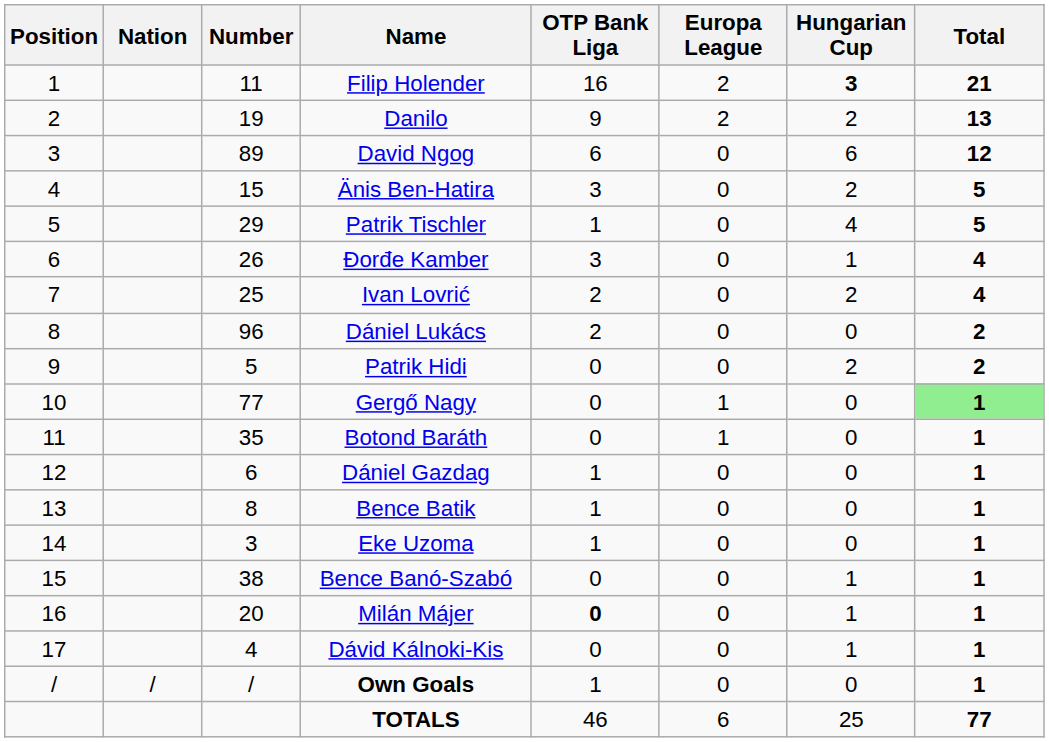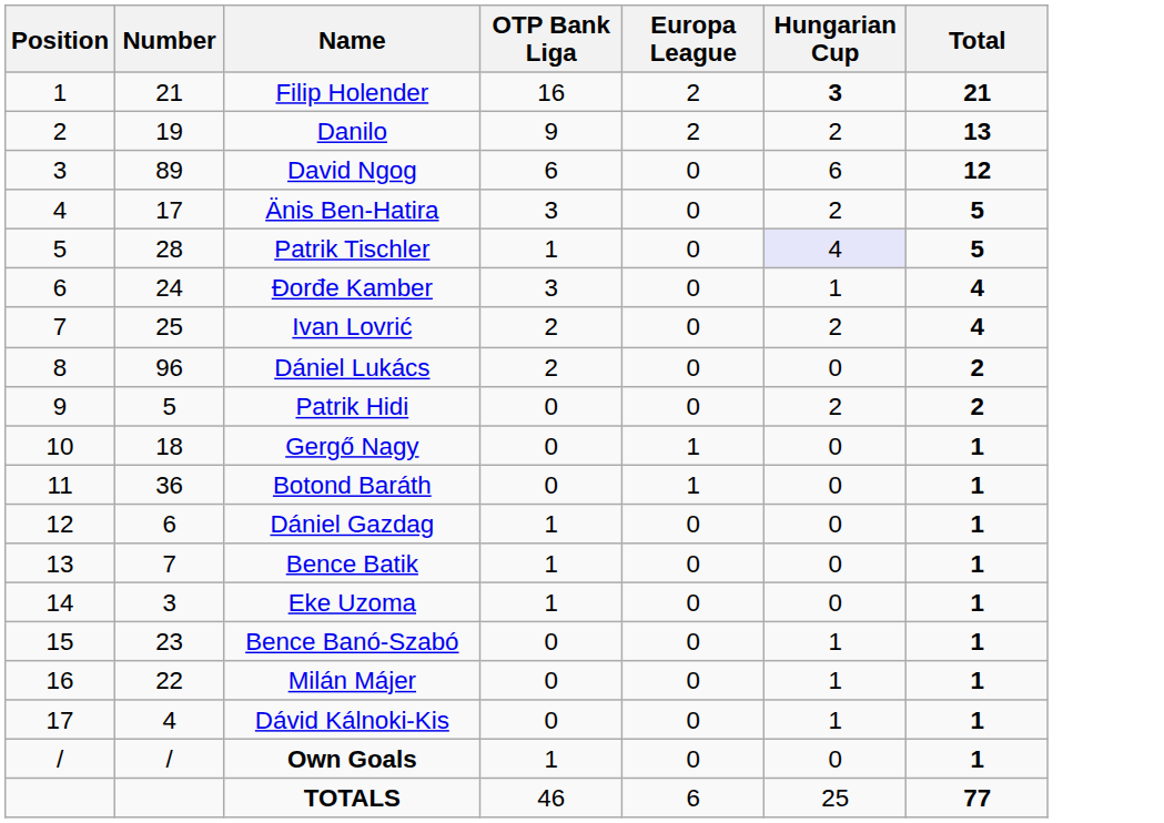 <table class="wikitable" style="font-size: 95%; text-align: center;">
 <tr>
 <th width=60>Position</th>
-<th width=60>Nation</th>
 <th width=60>Number</th>
 <th width=150>Name</th>
 <th width=80>OTP Bank Liga</th>
 <th width=80>Europa League</th>
 <th width=80>Hungarian Cup</th>
 <th width=80>Total</th>
 </tr>
 <tr>
 <td>1</td>
-<td></td>
-<td>11</td>
+<td>21</td>
 <td><a href='#'>Filip Holender</a></td>
 <td>16</td>
 <td>2</td>
 <td><strong>3</strong></td>
 <td><strong>21</strong></td>
 </tr>
 <tr>
 <td>2</td>
-<td></td>
 <td>19</td>
 <td><a href='#'>Danilo</a></td>
 <td>9</td>
 <td>2</td>
 <td>2</td>
 <td><strong>13</strong></td>
 </tr>
 <tr>
 <td>3</td>
-<td></td>
 <td>89</td>
 <td><a href='#'>David Ngog</a></td>
 <td>6</td>
 <td>0</td>
 <td>6</td>
 <td><strong>12</strong></td>
 </tr>
 <tr>
 <td>4</td>
-<td></td>
-<td>15</td>
+<td>17</td>
 <td><a href='#'>Änis Ben-Hatira</a></td>
 <td>3</td>
 <td>0</td>
 <td>2</td>
 <td><strong>5</strong></td>
 </tr>
 <tr>
 <td>5</td>
-<td></td>
-<td>29</td>
+<td>28</td>
 <td><a href='#'>Patrik Tischler</a></td>
 <td>1</td>
 <td>0</td>
-<td>4</td>
+<td style="background: lavender;">4</td>
 <td><strong>5</strong></td>
 </tr>
 <tr>
 <td>6</td>
-<td></td>
-<td>26</td>
+<td>24</td>
 <td><a href='#'>Đorđe Kamber</a></td>
 <td>3</td>
 <td>0</td>
 <td>1</td>
 <td><strong>4</strong></td>
 </tr>
 <tr>
 <td>7</td>
-<td></td>
 <td>25</td>
 <td><a href='#'>Ivan Lovrić</a></td>
 <td>2</td>
 <td>0</td>
 <td>2</td>
 <td><strong>4</strong></td>
 </tr>
 <tr>
 <td>8</td>
-<td></td>
 <td>96</td>
 <td><a href='#'>Dániel Lukács</a></td>
 <td>2</td>
 <td>0</td>
 <td>0</td>
 <td><strong>2</strong></td>
 </tr>
 <tr>
 <td>9</td>
-<td></td>
 <td>5</td>
 <td><a href='#'>Patrik Hidi</a></td>
 <td>0</td>
 <td>0</td>
 <td>2</td>
 <td><strong>2</strong></td>
 </tr>
 <tr>
 <td>10</td>
-<td></td>
-<td>77</td>
+<td>18</td>
 <td><a href='#'>Gergő Nagy</a></td>
 <td>0</td>
 <td>1</td>
 <td>0</td>
-<td style="background: lightgreen;"><strong>1</strong></td>
+<td><strong>1</strong></td>
 </tr>
 <tr>
 <td>11</td>
-<td></td>
-<td>35</td>
+<td>36</td>
 <td><a href='#'>Botond Baráth</a></td>
 <td>0</td>
 <td>1</td>
 <td>0</td>
 <td><strong>1</strong></td>
 </tr>
 <tr>
 <td>12</td>
-<td></td>
 <td>6</td>
 <td><a href='#'>Dániel Gazdag</a></td>
 <td>1</td>
 <td>0</td>
 <td>0</td>
 <td><strong>1</strong></td>
 </tr>
 <tr>
 <td>13</td>
-<td></td>
-<td>8</td>
+<td>7</td>
 <td><a href='#'>Bence Batik</a></td>
 <td>1</td>
 <td>0</td>
 <td>0</td>
 <td><strong>1</strong></td>
 </tr>
 <tr>
 <td>14</td>
-<td></td>
 <td>3</td>
 <td><a href='#'>Eke Uzoma</a></td>
 <td>1</td>
 <td>0</td>
 <td>0</td>
 <td><strong>1</strong></td>
 </tr>
 <tr>
 <td>15</td>
-<td></td>
-<td>38</td>
+<td>23</td>
 <td><a href='#'>Bence Banó-Szabó</a></td>
 <td>0</td>
 <td>0</td>
 <td>1</td>
 <td><strong>1</strong></td>
 </tr>
 <tr>
 <td>16</td>
-<td></td>
-<td>20</td>
+<td>22</td>
 <td><a href='#'>Milán Májer</a></td>
-<td><strong>0</strong></td>
+<td>0</td>
 <td>0</td>
 <td>1</td>
 <td><strong>1</strong></td>
 </tr>
 <tr>
 <td>17</td>
-<td></td>
 <td>4</td>
 <td><a href='#'>Dávid Kálnoki-Kis</a></td>
 <td>0</td>
 <td>0</td>
 <td>1</td>
 <td><strong>1</strong></td>
 </tr>
 <tr>
-<td>/</td>
 <td>/</td>
 <td>/</td>
 <td><strong>Own Goals</strong></td>
 <td>1</td>
 <td>0</td>
 <td>0</td>
 <td><strong>1</strong></td>
 </tr>
 <tr>
 <td></td>
 <td></td>
-<td></td>
 <td><strong>TOTALS</strong></td>
 <td>46</td>
 <td>6</td>
 <td>25</td>
 <td><strong>77</strong></td>
 </tr>
 </table>
